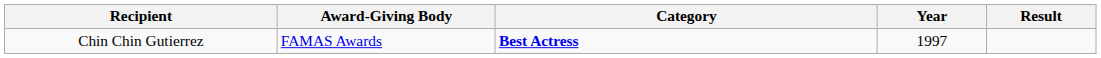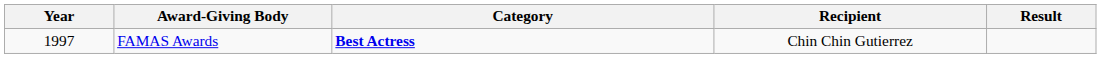 <table | width="90%" class="wikitable sortable">
 <tr>
-<th width="25%">Recipient</th>
+<th width="10%">Year</th>
 <th width="20%">Award-Giving Body</th>
 <th width="35%">Category</th>
-<th width="10%">Year</th>
+<th width="25%">Recipient</th>
 <th width="10%">Result</th>
 </tr>
 <tr>
-<td align="center">Chin Chin Gutierrez</td>
+<td rowspan="1" align="center">1997</td>
 <td rowspan="1" align="left"><a href='#'>FAMAS Awards</a></td>
 <td align="left"><strong><a href='#'>Best Actress</a></strong></td>
-<td rowspan="1" align="center">1997</td>
+<td align="center">Chin Chin Gutierrez</td>
 <td></td>
 </tr>
 </table>
